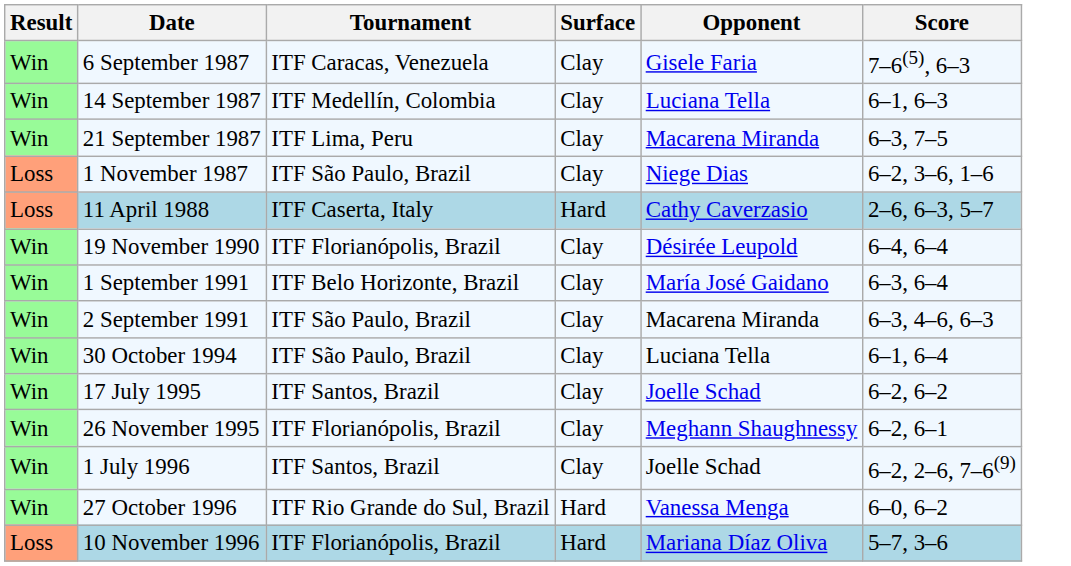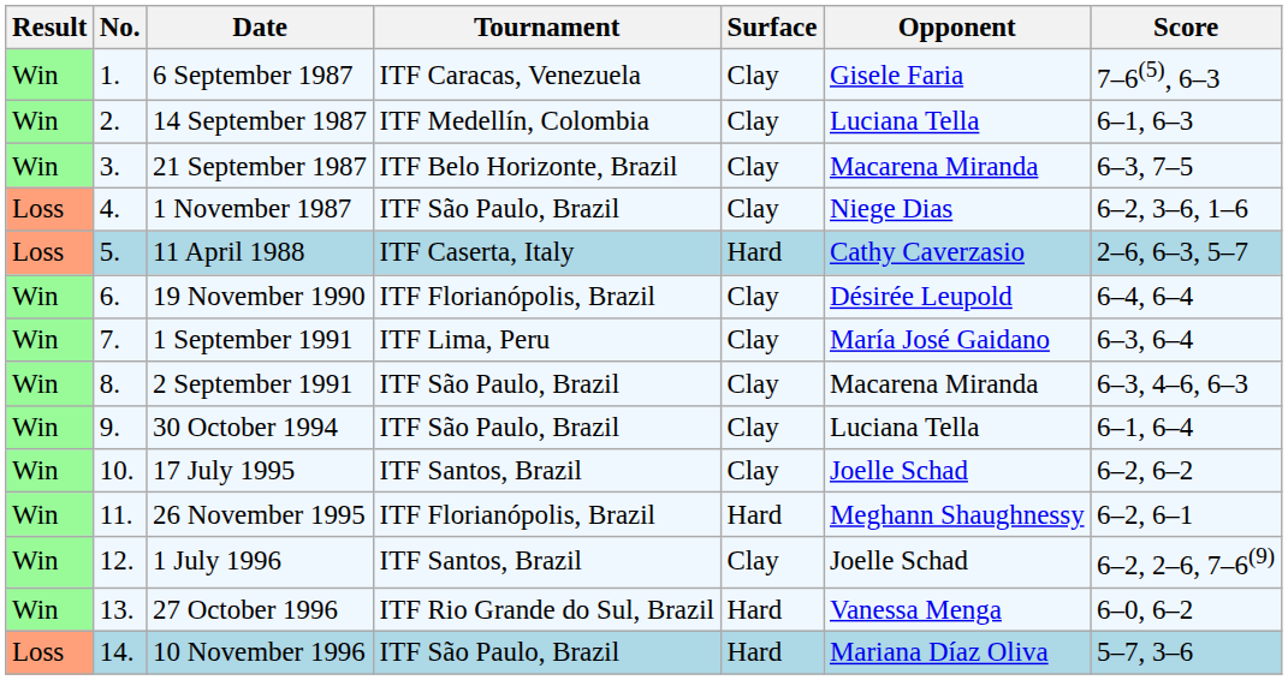 <table class="sortable wikitable">
 <tr>
 <th>Result</th>
+<th>No.</th>
 <th>Date</th>
 <th>Tournament</th>
 <th>Surface</th>
 <th>Opponent</th>
 <th class="unsortable">Score</th>
 </tr>
 <tr style="background:#f0f8ff;">
 <td style="background:#98fb98;">Win</td>
+<td>1.</td>
 <td>6 September 1987</td>
 <td>ITF Caracas, Venezuela</td>
 <td>Clay</td>
 <td> <a href='#'>Gisele Faria</a></td>
 <td>7–6<sup>(5)</sup>, 6–3</td>
 </tr>
 <tr style="background:#f0f8ff;">
 <td style="background:#98fb98;">Win</td>
+<td>2.</td>
 <td>14 September 1987</td>
 <td>ITF Medellín, Colombia</td>
 <td>Clay</td>
 <td> <a href='#'>Luciana Tella</a></td>
 <td>6–1, 6–3</td>
 </tr>
 <tr bgcolor="#f0f8ff">
 <td style="background:#98fb98;">Win</td>
+<td>3.</td>
 <td>21 September 1987</td>
-<td>ITF Lima, Peru</td>
+<td>ITF Belo Horizonte, Brazil</td>
 <td>Clay</td>
 <td> <a href='#'>Macarena Miranda</a></td>
 <td>6–3, 7–5</td>
 </tr>
 <tr bgcolor="#f0f8ff">
 <td style="background:#ffa07a;">Loss</td>
+<td>4.</td>
 <td>1 November 1987</td>
 <td>ITF São Paulo, Brazil</td>
 <td>Clay</td>
 <td> <a href='#'>Niege Dias</a></td>
 <td>6–2, 3–6, 1–6</td>
 </tr>
 <tr style="background:lightblue;">
 <td style="background:#ffa07a;">Loss</td>
+<td>5.</td>
 <td>11 April 1988</td>
 <td>ITF Caserta, Italy</td>
 <td>Hard</td>
 <td> <a href='#'>Cathy Caverzasio</a></td>
 <td>2–6, 6–3, 5–7</td>
 </tr>
 <tr bgcolor="#f0f8ff">
 <td style="background:#98fb98;">Win</td>
+<td>6.</td>
 <td>19 November 1990</td>
 <td>ITF Florianópolis, Brazil</td>
 <td>Clay</td>
 <td> <a href='#'>Désirée Leupold</a></td>
 <td>6–4, 6–4</td>
 </tr>
 <tr bgcolor="#f0f8ff">
 <td style="background:#98fb98;">Win</td>
+<td>7.</td>
 <td>1 September 1991</td>
-<td>ITF Belo Horizonte, Brazil</td>
+<td>ITF Lima, Peru</td>
 <td>Clay</td>
 <td> <a href='#'>María José Gaidano</a></td>
 <td>6–3, 6–4</td>
 </tr>
 <tr bgcolor="#f0f8ff">
 <td style="background:#98fb98;">Win</td>
+<td>8.</td>
 <td>2 September 1991</td>
 <td>ITF São Paulo, Brazil</td>
 <td>Clay</td>
 <td> Macarena Miranda</td>
 <td>6–3, 4–6, 6–3</td>
 </tr>
 <tr style="background:#f0f8ff;">
 <td style="background:#98fb98;">Win</td>
+<td>9.</td>
 <td>30 October 1994</td>
 <td>ITF São Paulo, Brazil</td>
 <td>Clay</td>
 <td> Luciana Tella</td>
 <td>6–1, 6–4</td>
 </tr>
 <tr style="background:#f0f8ff;">
 <td style="background:#98fb98;">Win</td>
+<td>10.</td>
 <td>17 July 1995</td>
 <td>ITF Santos, Brazil</td>
 <td>Clay</td>
 <td> <a href='#'>Joelle Schad</a></td>
 <td>6–2, 6–2</td>
 </tr>
 <tr style="background:#f0f8ff;">
 <td style="background:#98fb98;">Win</td>
+<td>11.</td>
 <td>26 November 1995</td>
 <td>ITF Florianópolis, Brazil</td>
-<td>Clay</td>
+<td>Hard</td>
 <td> <a href='#'>Meghann Shaughnessy</a></td>
 <td>6–2, 6–1</td>
 </tr>
 <tr style="background:#f0f8ff;">
 <td style="background:#98fb98;">Win</td>
+<td>12.</td>
 <td>1 July 1996</td>
 <td>ITF Santos, Brazil</td>
 <td>Clay</td>
 <td> Joelle Schad</td>
 <td>6–2, 2–6, 7–6<sup>(9)</sup></td>
 </tr>
 <tr style="background:#f0f8ff;">
 <td style="background:#98fb98;">Win</td>
+<td>13.</td>
 <td>27 October 1996</td>
 <td>ITF Rio Grande do Sul, Brazil</td>
 <td>Hard</td>
 <td> <a href='#'>Vanessa Menga</a></td>
 <td>6–0, 6–2</td>
 </tr>
 <tr style="background:lightblue;">
 <td style="background:#ffa07a;">Loss</td>
+<td>14.</td>
 <td>10 November 1996</td>
-<td>ITF Florianópolis, Brazil</td>
+<td>ITF São Paulo, Brazil</td>
 <td>Hard</td>
 <td> <a href='#'>Mariana Díaz Oliva</a></td>
 <td>5–7, 3–6</td>
 </tr>
 </table>
